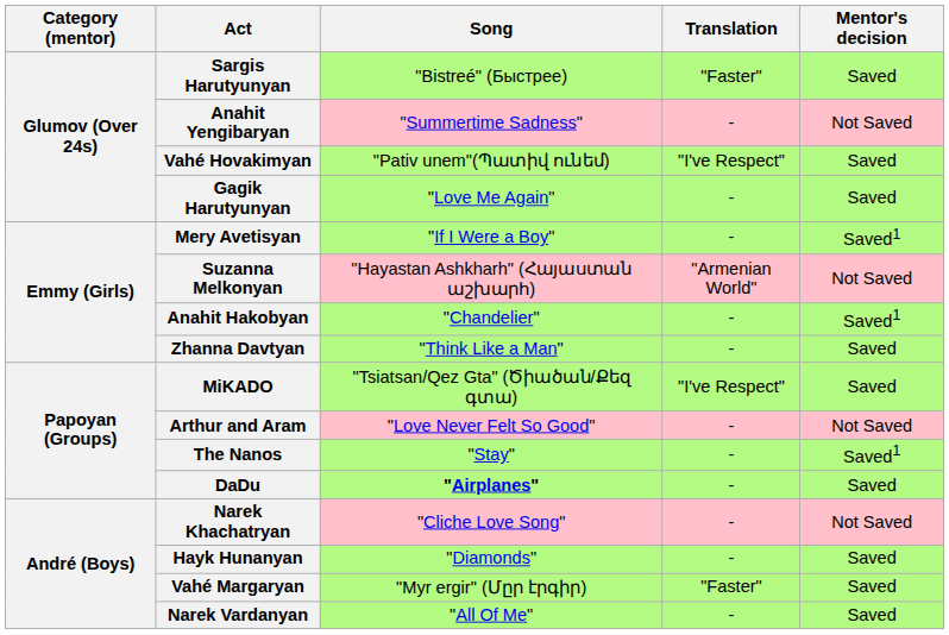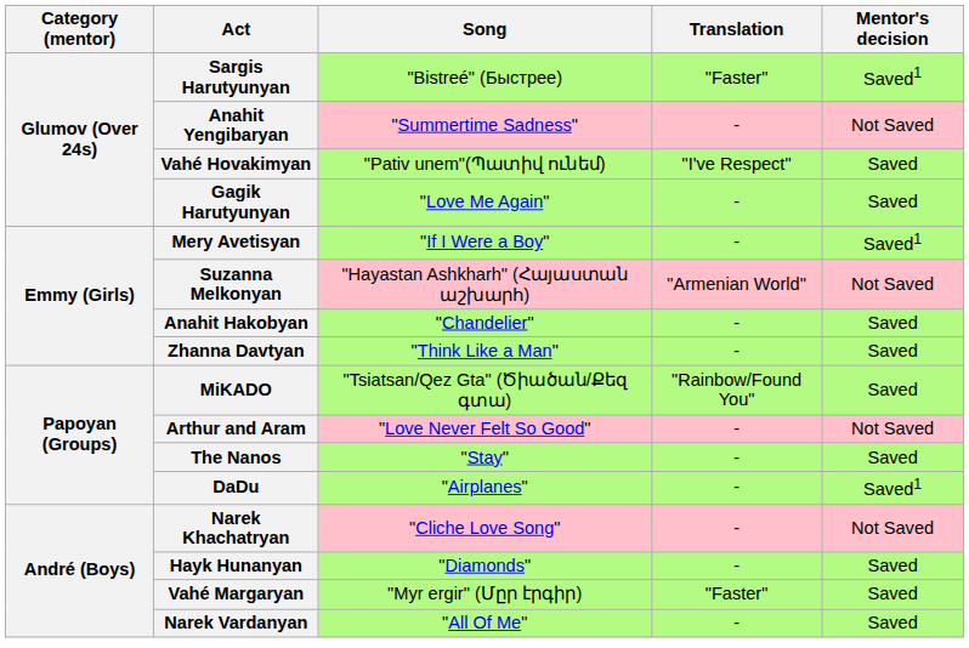 <table class="wikitable" style="text-align: center;">
 <tr>
 <th>Category (mentor)</th>
 <th>Act</th>
 <th>Song</th>
 <th>Translation</th>
 <th>Mentor's decision</th>
 </tr>
 <tr>
 <th rowspan="4">Glumov (Over 24s)</th>
 <th scope="row">Sargis Harutyunyan</th>
 <td style="background:#B4FB84;">"Bistreé" (Быстрее)</td>
 <td style="background:#B4FB84;">"Faster"</td>
-<td style="background:#B4FB84;">Saved</td>
+<td style="background:#B4FB84;">Saved<sup>1</sup></td>
 </tr>
 <tr>
 <th scope="row">Anahit Yengibaryan</th>
 <td style="background:pink;">"<a href='#'>Summertime Sadness</a>"</td>
 <td style="background:pink;">-</td>
 <td style="background:pink;">Not Saved</td>
 </tr>
 <tr>
 <th scope="row">Vahé Hovakimyan</th>
 <td style="background:#B4FB84;">"Pativ unem"(Պատիվ ունեմ)</td>
 <td style="background:#B4FB84;">"I've Respect"</td>
 <td style="background:#B4FB84;">Saved</td>
 </tr>
 <tr>
 <th scope="row">Gagik Harutyunyan</th>
 <td style="background:#B4FB84;">"<a href='#'>Love Me Again</a>"</td>
 <td style="background:#B4FB84;">-</td>
 <td style="background:#B4FB84;">Saved</td>
 </tr>
 <tr>
 <th rowspan="4">Emmy (Girls)</th>
 <th scope="row">Mery Avetisyan</th>
 <td style="background:#B4FB84;">"<a href='#'>If I Were a Boy</a>"</td>
 <td style="background:#B4FB84;">-</td>
 <td style="background:#B4FB84;">Saved<sup>1</sup></td>
 </tr>
 <tr>
 <th scope="row">Suzanna Melkonyan</th>
 <td style="background:pink;">"Hayastan Ashkharh" (Հայաստան աշխարհ)</td>
 <td style="background:pink;">"Armenian World"</td>
 <td style="background:pink;">Not Saved</td>
 </tr>
 <tr>
 <th scope="row">Anahit Hakobyan</th>
 <td style="background:#B4FB84;">"<a href='#'>Chandelier</a>"</td>
 <td style="background:#B4FB84;">-</td>
-<td style="background:#B4FB84;">Saved<sup>1</sup></td>
+<td style="background:#B4FB84;">Saved</td>
 </tr>
 <tr>
 <th scope="row">Zhanna Davtyan</th>
 <td style="background:#B4FB84;">"<a href='#'>Think Like a Man</a>"</td>
 <td style="background:#B4FB84;">-</td>
 <td style="background:#B4FB84;">Saved</td>
 </tr>
 <tr>
 <th rowspan="4">Papoyan (Groups)</th>
 <th scope="row">MiKADO</th>
 <td style="background:#B4FB84;">"Tsiatsan/Qez Gta" (Ծիածան/Քեզ գտա)</td>
-<td style="background:#B4FB84;">"I've Respect"</td>
+<td style="background:#B4FB84;">"Rainbow/Found You"</td>
 <td style="background:#B4FB84;">Saved</td>
 </tr>
 <tr>
 <th scope="row">Arthur and Aram</th>
 <td style="background:pink;">"<a href='#'>Love Never Felt So Good</a>"</td>
 <td style="background:pink;">-</td>
 <td style="background:pink;">Not Saved</td>
 </tr>
 <tr>
 <th scope="row">The Nanos</th>
 <td style="background:#B4FB84;">"<a href='#'>Stay</a>"</td>
 <td style="background:#B4FB84;">-</td>
-<td style="background:#B4FB84;">Saved<sup>1</sup></td>
+<td style="background:#B4FB84;">Saved</td>
 </tr>
 <tr>
 <th scope="row">DaDu</th>
-<td style="background:#B4FB84;"><strong>"<a href='#'>Airplanes</a>"</strong></td>
+<td style="background:#B4FB84;">"<a href='#'>Airplanes</a>"</td>
 <td style="background:#B4FB84;">-</td>
-<td style="background:#B4FB84;">Saved</td>
+<td style="background:#B4FB84;">Saved<sup>1</sup></td>
 </tr>
 <tr>
 <th rowspan="4">André (Boys)</th>
 <th scope="row">Narek Khachatryan</th>
 <td style="background:pink;">"<a href='#'>Cliche Love Song</a>"</td>
 <td style="background:pink;">-</td>
 <td style="background:pink;">Not Saved</td>
 </tr>
 <tr>
 <th scope="row">Hayk Hunanyan</th>
 <td style="background:#B4FB84;">"<a href='#'>Diamonds</a>"</td>
 <td style="background:#B4FB84;">-</td>
 <td style="background:#B4FB84;">Saved</td>
 </tr>
 <tr>
 <th scope="row">Vahé Margaryan</th>
 <td style="background:#B4FB84;">"Myr ergir" (Մըր էրգիր)</td>
 <td style="background:#B4FB84;">"Faster"</td>
 <td style="background:#B4FB84;">Saved</td>
 </tr>
 <tr>
 <th scope="row">Narek Vardanyan</th>
 <td style="background:#B4FB84;">"<a href='#'>All Of Me</a>"</td>
 <td style="background:#B4FB84;">-</td>
 <td style="background:#B4FB84;">Saved</td>
 </tr>
 </table>
